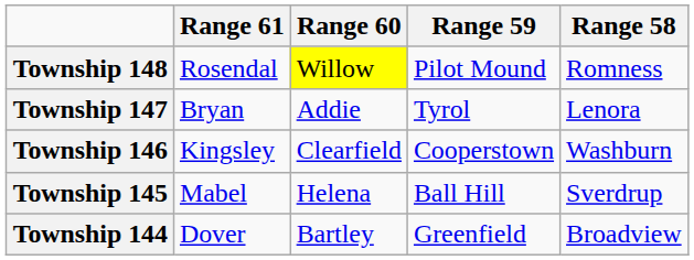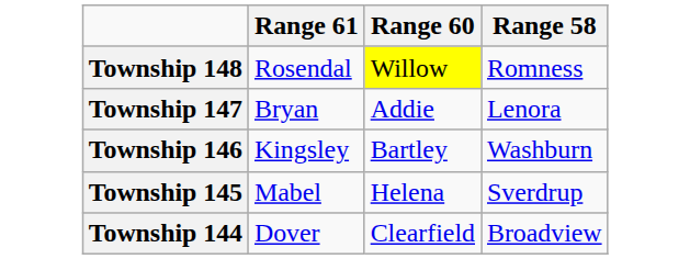 <table class="wikitable" style="margin-left: auto; margin-right: auto; border: none;">
 <tr>
 <td></td>
 <th scope="col">Range 61</th>
 <th scope="col">Range 60</th>
-<th scope="col">Range 59</th>
 <th scope="col">Range 58</th>
 </tr>
 <tr>
 <th scope="col">Township 148</th>
 <td><a href='#'>Rosendal</a></td>
 <td style="background: yellow">Willow</td>
-<td><a href='#'>Pilot Mound</a></td>
 <td><a href='#'>Romness</a></td>
 </tr>
 <tr>
 <th scope="col">Township 147</th>
 <td><a href='#'>Bryan</a></td>
 <td><a href='#'>Addie</a></td>
-<td><a href='#'>Tyrol</a></td>
 <td><a href='#'>Lenora</a></td>
 </tr>
 <tr>
 <th scope="col">Township 146</th>
 <td><a href='#'>Kingsley</a></td>
-<td><a href='#'>Clearfield</a></td>
-<td><a href='#'>Cooperstown</a></td>
+<td><a href='#'>Bartley</a></td>
 <td><a href='#'>Washburn</a></td>
 </tr>
 <tr>
 <th scope="col">Township 145</th>
 <td><a href='#'>Mabel</a></td>
 <td><a href='#'>Helena</a></td>
-<td><a href='#'>Ball Hill</a></td>
 <td><a href='#'>Sverdrup</a></td>
 </tr>
 <tr>
 <th scope="col">Township 144</th>
 <td><a href='#'>Dover</a></td>
-<td><a href='#'>Bartley</a></td>
-<td><a href='#'>Greenfield</a></td>
+<td><a href='#'>Clearfield</a></td>
 <td><a href='#'>Broadview</a></td>
 </tr>
 </table>
